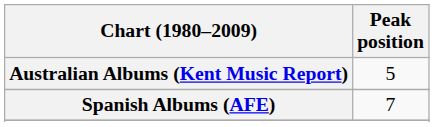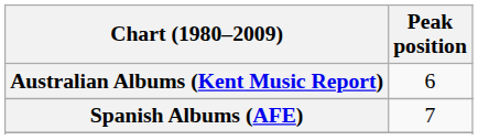 <table class="wikitable sortable plainrowheaders" style="text-align:center">
 <tr>
 <th scope="col">Chart (1980–2009)</th>
 <th scope="col">Peak<br>position</th>
 </tr>
 <tr>
 <th scope="row">Australian Albums (<a href='#'>Kent Music Report</a>)</th>
-<td>5</td>
+<td>6</td>
 </tr>
 <tr>
 </tr>
 <tr>
 </tr>
 <tr>
 </tr>
 <tr>
 </tr>
 <tr>
 </tr>
 <tr>
 </tr>
 <tr>
 </tr>
 <tr>
 <th scope="row">Spanish Albums (<a href='#'>AFE</a>)</th>
 <td>7</td>
 </tr>
 <tr>
 </tr>
 <tr>
 </tr>
 <tr>
 </tr>
 <tr>
 </tr>
 </table>
